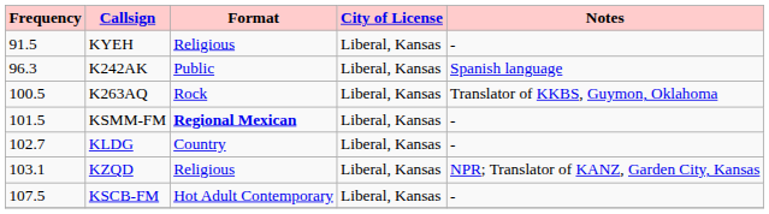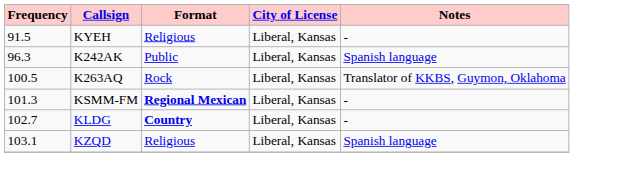 <table class="wikitable">
 <tr>
 <th style="background:#ffcccc;"><strong>Frequency</strong></th>
 <th style="background:#ffcccc;"><strong><a href='#'>Callsign</a></strong></th>
 <th style="background:#ffcccc;"><strong>Format</strong></th>
 <th style="background:#ffcccc;"><strong><a href='#'>City of License</a></strong></th>
 <th style="background:#ffcccc;"><strong>Notes</strong></th>
 </tr>
 <tr>
 <td>91.5</td>
 <td>KYEH</td>
 <td><a href='#'>Religious</a></td>
 <td>Liberal, Kansas</td>
 <td>-</td>
 </tr>
 <tr>
 <td>96.3</td>
 <td>K242AK</td>
 <td><a href='#'>Public</a></td>
 <td>Liberal, Kansas</td>
 <td><a href='#'>Spanish language</a></td>
 </tr>
 <tr>
 <td>100.5</td>
 <td>K263AQ</td>
 <td><a href='#'>Rock</a></td>
 <td>Liberal, Kansas</td>
 <td>Translator of <a href='#'>KKBS</a>, <a href='#'>Guymon, Oklahoma</a></td>
 </tr>
 <tr>
-<td>101.5</td>
+<td>101.3</td>
 <td>KSMM-FM</td>
 <td><strong><a href='#'>Regional Mexican</a></strong></td>
 <td>Liberal, Kansas</td>
 <td>-</td>
 </tr>
 <tr>
 <td>102.7</td>
 <td><a href='#'>KLDG</a></td>
-<td><a href='#'>Country</a></td>
+<td><strong><a href='#'>Country</a></strong></td>
 <td>Liberal, Kansas</td>
 <td>-</td>
 </tr>
 <tr>
 <td>103.1</td>
 <td><a href='#'>KZQD</a></td>
 <td><a href='#'>Religious</a></td>
 <td>Liberal, Kansas</td>
-<td><a href='#'>NPR</a>; Translator of <a href='#'>KANZ</a>, <a href='#'>Garden City, Kansas</a></td>
-</tr>
-<tr>
-<td>107.5</td>
-<td><a href='#'>KSCB-FM</a></td>
-<td><a href='#'>Hot Adult Contemporary</a></td>
-<td>Liberal, Kansas</td>
-<td>-</td>
+<td><a href='#'>Spanish language</a></td>
 </tr>
 <tr>
 </tr>
 </table>
